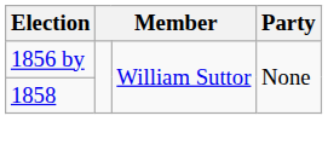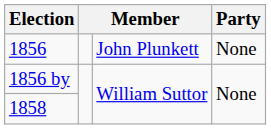 <table class="wikitable">
 <tr>
 <th>Election</th>
 <th colspan="2">Member</th>
 <th>Party</th>
+</tr>
+<tr>
+<td><a href='#'>1856</a></td>
+<td> </td>
+<td><a href='#'>John Plunkett</a></td>
+<td>None</td>
 </tr>
 <tr>
 <td><a href='#'>1856 by</a></td>
 <td rowspan="2" > </td>
 <td rowspan="2"><a href='#'>William Suttor</a></td>
 <td rowspan="2">None</td>
 </tr>
 <tr>
 <td><a href='#'>1858</a></td>
 </tr>
 </table>
